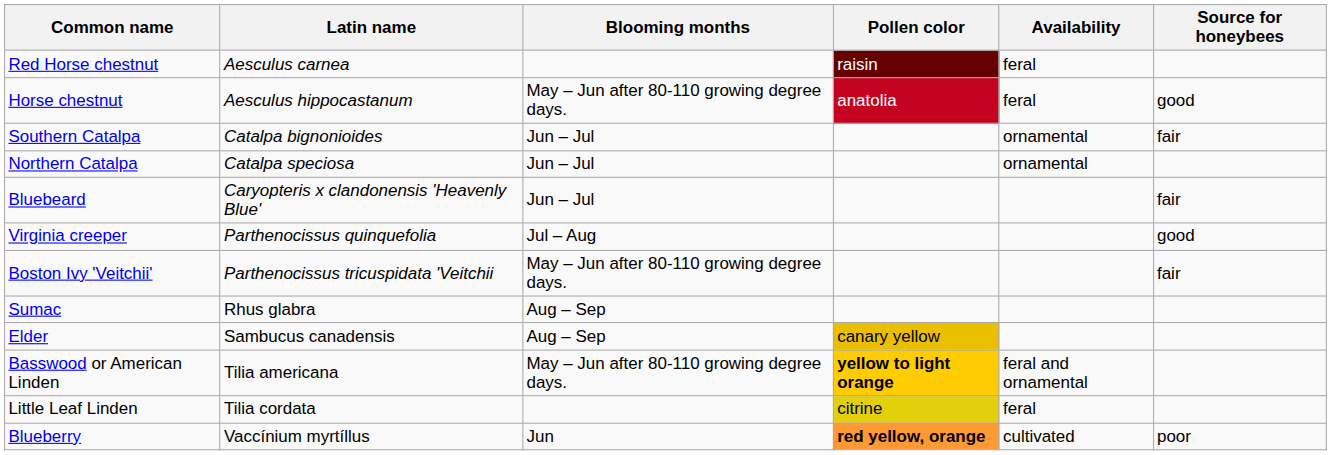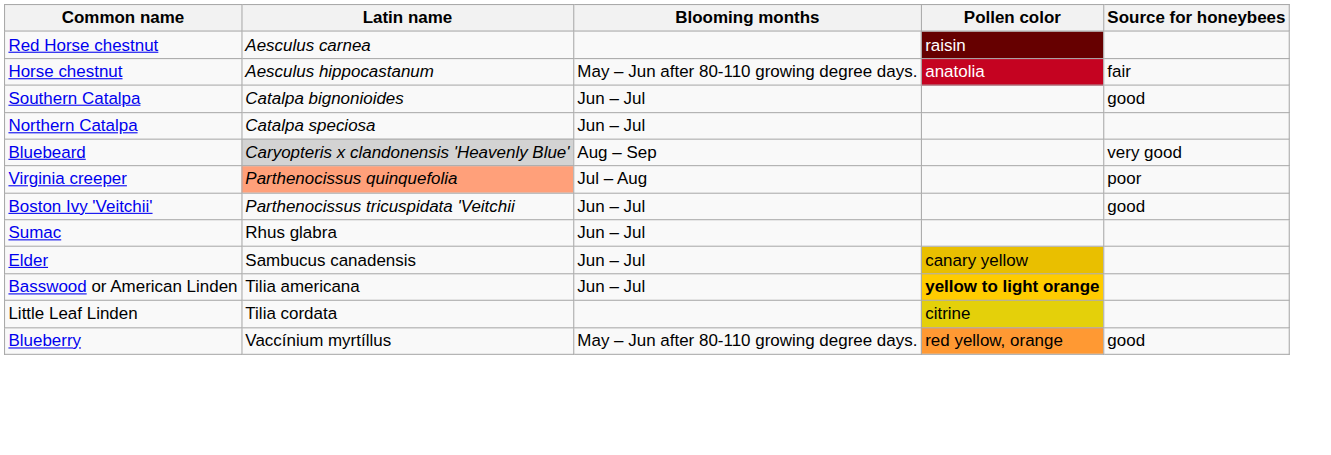 <table class="wikitable sortable">
 <tr>
 <th>Common name</th>
 <th>Latin name</th>
 <th>Blooming months</th>
 <th>Pollen color</th>
-<th>Availability</th>
 <th>Source for honeybees</th>
 </tr>
 <tr>
 <td><a href='#'>Red Horse chestnut</a></td>
 <td><em>Aesculus carnea</em></td>
 <td></td>
 <td style="background:#600; color: white;">raisin </td>
-<td>feral</td>
 <td></td>
 </tr>
 <tr>
 <td><a href='#'>Horse chestnut</a></td>
 <td><em>Aesculus hippocastanum</em></td>
 <td>May – Jun after 80-110 growing degree days.</td>
 <td style="background:  #C50321; color: white;">anatolia </td>
-<td>feral</td>
-<td>good</td>
+<td>fair</td>
 </tr>
 <tr>
 <td><a href='#'>Southern Catalpa</a></td>
 <td><em>Catalpa bignonioides</em></td>
 <td>Jun – Jul</td>
 <td></td>
-<td>ornamental</td>
-<td>fair</td>
+<td>good</td>
 </tr>
 <tr>
 <td><a href='#'>Northern Catalpa</a></td>
 <td><em>Catalpa speciosa</em></td>
 <td>Jun – Jul</td>
 <td></td>
-<td>ornamental</td>
 <td></td>
 </tr>
 <tr>
 <td><a href='#'>Bluebeard</a></td>
-<td><em>Caryopteris x clandonensis 'Heavenly Blue' </em></td>
-<td>Jun – Jul</td>
+<td style="background: lightgrey;"><em>Caryopteris x clandonensis 'Heavenly Blue' </em></td>
+<td>Aug – Sep</td>
 <td></td>
-<td></td>
-<td>fair</td>
+<td>very good</td>
 </tr>
 <tr>
 <td><a href='#'>Virginia creeper</a></td>
-<td><em>Parthenocissus quinquefolia</em></td>
+<td style="background: lightsalmon;"><em>Parthenocissus quinquefolia</em></td>
 <td>Jul – Aug</td>
 <td></td>
+<td>poor</td>
+</tr>
+<tr>
+<td><a href='#'>Boston Ivy 'Veitchii'</a></td>
+<td><em>Parthenocissus  tricuspidata 'Veitchii<strong></td>
+<td>Jun – Jul</td>
 <td></td>
 <td>good</td>
 </tr>
 <tr>
-<td><a href='#'>Boston Ivy 'Veitchii'</a></td>
-<td><em>Parthenocissus  tricuspidata 'Veitchii<strong></td>
-<td>May – Jun after 80-110 growing degree days.</td>
-<td></td>
-<td></td>
-<td>fair</td>
-</tr>
-<tr>
 <td><a href='#'>Sumac</a></td>
 <td></em>Rhus glabra<em></td>
-<td>Aug – Sep</td>
-<td></td>
+<td>Jun – Jul</td>
 <td></td>
 <td></td>
 </tr>
 <tr>
 <td><a href='#'>Elder</a></td>
 <td></em>Sambucus canadensis<em></td>
-<td>Aug – Sep</td>
+<td>Jun – Jul</td>
 <td style="background:  #E9BF00;">canary yellow </td>
-<td></td>
 <td></td>
 </tr>
 <tr>
 <td><a href='#'>Basswood</a> or American Linden</td>
 <td></em>Tilia americana<em></td>
-<td>May – Jun after 80-110 growing degree days.</td>
+<td>Jun – Jul</td>
 <td style="background: #FC0;"><strong>yellow to light orange</strong></td>
-<td>feral and ornamental</td>
 <td></td>
 </tr>
 <tr>
 <td>Little Leaf Linden</td>
 <td></em>Tilia cordata<em></td>
 <td></td>
 <td style="background: #E4D00A;">citrine </td>
-<td>feral</td>
 <td></td>
 </tr>
 <tr>
 <td><a href='#'>Blueberry</a></td>
 <td></em>Vaccínium myrtíllus<em></td>
-<td>Jun</td>
-<td style="background: #F93;"><strong>red yellow, orange</strong></td>
-<td>cultivated</td>
-<td>poor</td>
+<td>May – Jun after 80-110 growing degree days.</td>
+<td style="background: #F93;">red yellow, orange</td>
+<td>good</td>
 </tr>
 </table>
